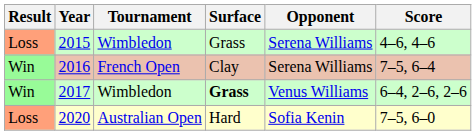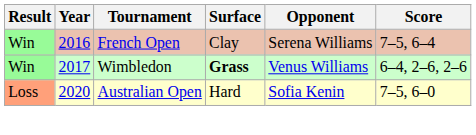 <table class="sortable wikitable">
 <tr>
 <th>Result</th>
 <th>Year</th>
 <th>Tournament</th>
 <th>Surface</th>
 <th>Opponent</th>
 <th>Score</th>
-</tr>
-<tr style="background:#cfc;">
-<td bgcolor=ffa07a>Loss</td>
-<td><a href='#'>2015</a></td>
-<td><a href='#'>Wimbledon</a></td>
-<td>Grass</td>
-<td> <a href='#'>Serena Williams</a></td>
-<td>4–6, 4–6</td>
 </tr>
 <tr bgcolor=EBC2AF>
 <td bgcolor=#98fb98>Win</td>
 <td><a href='#'>2016</a></td>
 <td><a href='#'>French Open</a></td>
 <td>Clay</td>
 <td> Serena Williams</td>
 <td>7–5, 6–4</td>
 </tr>
 <tr style="background:#cfc;">
 <td bgcolor=#98fb98>Win</td>
 <td><a href='#'>2017</a></td>
 <td>Wimbledon</td>
 <td><strong>Grass</strong></td>
 <td> <a href='#'>Venus Williams</a></td>
 <td>6–4, 2–6, 2–6</td>
 </tr>
 <tr style="background:#ffc;">
 <td style="background:#ffa07a;">Loss</td>
 <td><a href='#'>2020</a></td>
 <td><a href='#'>Australian Open</a></td>
 <td>Hard</td>
 <td> <a href='#'>Sofia Kenin</a></td>
 <td>7–5, 6–0</td>
 </tr>
 </table>
